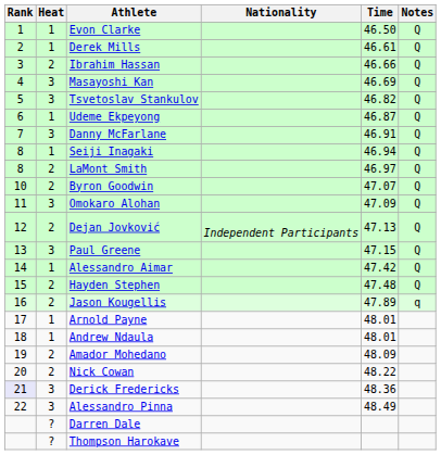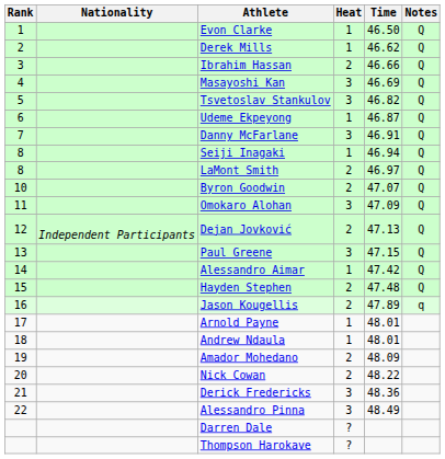 <table class="wikitable sortable" style="text-align:center;font-size:95%">
 <tr>
 <th>Rank</th>
+<th>Nationality</th>
+<th>Athlete</th>
 <th>Heat</th>
-<th>Athlete</th>
-<th>Nationality</th>
 <th>Time</th>
 <th>Notes</th>
 </tr>
 <tr bgcolor=ccffcc>
 <td>1</td>
+<td align=left></td>
+<td align="left"><a href='#'>Evon Clarke</a></td>
 <td>1</td>
-<td align="left"><a href='#'>Evon Clarke</a></td>
-<td align=left></td>
 <td>46.50</td>
 <td>Q</td>
 </tr>
 <tr bgcolor=ccffcc>
 <td>2</td>
+<td align=left></td>
+<td align="left"><a href='#'>Derek Mills</a></td>
 <td>1</td>
-<td align="left"><a href='#'>Derek Mills</a></td>
-<td align=left></td>
-<td>46.61</td>
+<td>46.62</td>
 <td>Q</td>
 </tr>
 <tr bgcolor=ccffcc>
 <td>3</td>
+<td align=left></td>
+<td align="left"><a href='#'>Ibrahim Hassan</a></td>
 <td>2</td>
-<td align="left"><a href='#'>Ibrahim Hassan</a></td>
-<td align=left></td>
 <td>46.66</td>
 <td>Q</td>
 </tr>
 <tr bgcolor=ccffcc>
 <td>4</td>
+<td align=left></td>
+<td align="left"><a href='#'>Masayoshi Kan</a></td>
 <td>3</td>
-<td align="left"><a href='#'>Masayoshi Kan</a></td>
-<td align=left></td>
 <td>46.69</td>
 <td>Q</td>
 </tr>
 <tr bgcolor=ccffcc>
 <td>5</td>
+<td align=left></td>
+<td align="left"><a href='#'>Tsvetoslav Stankulov</a></td>
 <td>3</td>
-<td align="left"><a href='#'>Tsvetoslav Stankulov</a></td>
-<td align=left></td>
 <td>46.82</td>
 <td>Q</td>
 </tr>
 <tr bgcolor=ccffcc>
 <td>6</td>
+<td align=left></td>
+<td align="left"><a href='#'>Udeme Ekpeyong</a></td>
 <td>1</td>
-<td align="left"><a href='#'>Udeme Ekpeyong</a></td>
-<td align=left></td>
 <td>46.87</td>
 <td>Q</td>
 </tr>
 <tr bgcolor=ccffcc>
 <td>7</td>
+<td align=left></td>
+<td align="left"><a href='#'>Danny McFarlane</a></td>
 <td>3</td>
-<td align="left"><a href='#'>Danny McFarlane</a></td>
-<td align=left></td>
 <td>46.91</td>
 <td>Q</td>
 </tr>
 <tr bgcolor=ccffcc>
 <td>8</td>
+<td align=left></td>
+<td align="left"><a href='#'>Seiji Inagaki</a></td>
 <td>1</td>
-<td align="left"><a href='#'>Seiji Inagaki</a></td>
-<td align=left></td>
 <td>46.94</td>
 <td>Q</td>
 </tr>
 <tr bgcolor=ccffcc>
 <td>8</td>
+<td align=left></td>
+<td align="left"><a href='#'>LaMont Smith</a></td>
 <td>2</td>
-<td align="left"><a href='#'>LaMont Smith</a></td>
-<td align=left></td>
 <td>46.97</td>
 <td>Q</td>
 </tr>
 <tr bgcolor=ccffcc>
 <td>10</td>
+<td align=left></td>
+<td align="left"><a href='#'>Byron Goodwin</a></td>
 <td>2</td>
-<td align="left"><a href='#'>Byron Goodwin</a></td>
-<td align=left></td>
 <td>47.07</td>
 <td>Q</td>
 </tr>
 <tr bgcolor=ccffcc>
 <td>11</td>
+<td align=left></td>
+<td align="left"><a href='#'>Omokaro Alohan</a></td>
 <td>3</td>
-<td align="left"><a href='#'>Omokaro Alohan</a></td>
-<td align=left></td>
 <td>47.09</td>
 <td>Q</td>
 </tr>
 <tr bgcolor=ccffcc>
 <td>12</td>
+<td align=left><br><em> Independent Participants</em></td>
+<td align="left"><a href='#'>Dejan Jovković</a></td>
 <td>2</td>
-<td align="left"><a href='#'>Dejan Jovković</a></td>
-<td align=left><br><em> Independent Participants</em></td>
 <td>47.13</td>
 <td>Q</td>
 </tr>
 <tr bgcolor=ccffcc>
 <td>13</td>
+<td align=left></td>
+<td align="left"><a href='#'>Paul Greene</a></td>
 <td>3</td>
-<td align="left"><a href='#'>Paul Greene</a></td>
-<td align=left></td>
 <td>47.15</td>
 <td>Q</td>
 </tr>
 <tr bgcolor=ccffcc>
 <td>14</td>
+<td align=left></td>
+<td align="left"><a href='#'>Alessandro Aimar</a></td>
 <td>1</td>
-<td align="left"><a href='#'>Alessandro Aimar</a></td>
-<td align=left></td>
 <td>47.42</td>
 <td>Q</td>
 </tr>
 <tr bgcolor=ccffcc>
 <td>15</td>
+<td align=left></td>
+<td align="left"><a href='#'>Hayden Stephen</a></td>
 <td>2</td>
-<td align="left"><a href='#'>Hayden Stephen</a></td>
-<td align=left></td>
 <td>47.48</td>
 <td>Q</td>
 </tr>
 <tr bgcolor=ddffdd>
 <td>16</td>
+<td align=left></td>
+<td align="left"><a href='#'>Jason Kougellis</a></td>
 <td>2</td>
-<td align="left"><a href='#'>Jason Kougellis</a></td>
-<td align=left></td>
 <td>47.89</td>
 <td>q</td>
 </tr>
 <tr>
 <td>17</td>
+<td align=left></td>
+<td align="left"><a href='#'>Arnold Payne</a></td>
 <td>1</td>
-<td align="left"><a href='#'>Arnold Payne</a></td>
-<td align=left></td>
 <td>48.01</td>
 <td></td>
 </tr>
 <tr>
 <td>18</td>
+<td align=left></td>
+<td align="left"><a href='#'>Andrew Ndaula</a></td>
 <td>1</td>
-<td align="left"><a href='#'>Andrew Ndaula</a></td>
-<td align=left></td>
 <td>48.01</td>
 <td></td>
 </tr>
 <tr>
 <td>19</td>
+<td align=left></td>
+<td align="left"><a href='#'>Amador Mohedano</a></td>
 <td>2</td>
-<td align="left"><a href='#'>Amador Mohedano</a></td>
-<td align=left></td>
 <td>48.09</td>
 <td></td>
 </tr>
 <tr>
 <td>20</td>
+<td align=left></td>
+<td align="left"><a href='#'>Nick Cowan</a></td>
 <td>2</td>
-<td align="left"><a href='#'>Nick Cowan</a></td>
-<td align=left></td>
 <td>48.22</td>
 <td></td>
 </tr>
 <tr>
-<td style="background: lavender;">21</td>
+<td>21</td>
+<td align=left></td>
+<td align="left"><a href='#'>Derick Fredericks</a></td>
 <td>3</td>
-<td align="left"><a href='#'>Derick Fredericks</a></td>
-<td align=left></td>
 <td>48.36</td>
 <td></td>
 </tr>
 <tr>
 <td>22</td>
+<td align=left></td>
+<td align="left"><a href='#'>Alessandro Pinna</a></td>
 <td>3</td>
-<td align="left"><a href='#'>Alessandro Pinna</a></td>
-<td align=left></td>
 <td>48.49</td>
 <td></td>
 </tr>
 <tr>
 <td></td>
+<td align=left></td>
+<td align="left"><a href='#'>Darren Dale</a></td>
 <td>?</td>
-<td align="left"><a href='#'>Darren Dale</a></td>
-<td align=left></td>
 <td></td>
 <td></td>
 </tr>
 <tr>
 <td></td>
+<td align=left></td>
+<td align="left"><a href='#'>Thompson Harokave</a></td>
 <td>?</td>
-<td align="left"><a href='#'>Thompson Harokave</a></td>
-<td align=left></td>
 <td></td>
 <td></td>
 </tr>
 </table>
